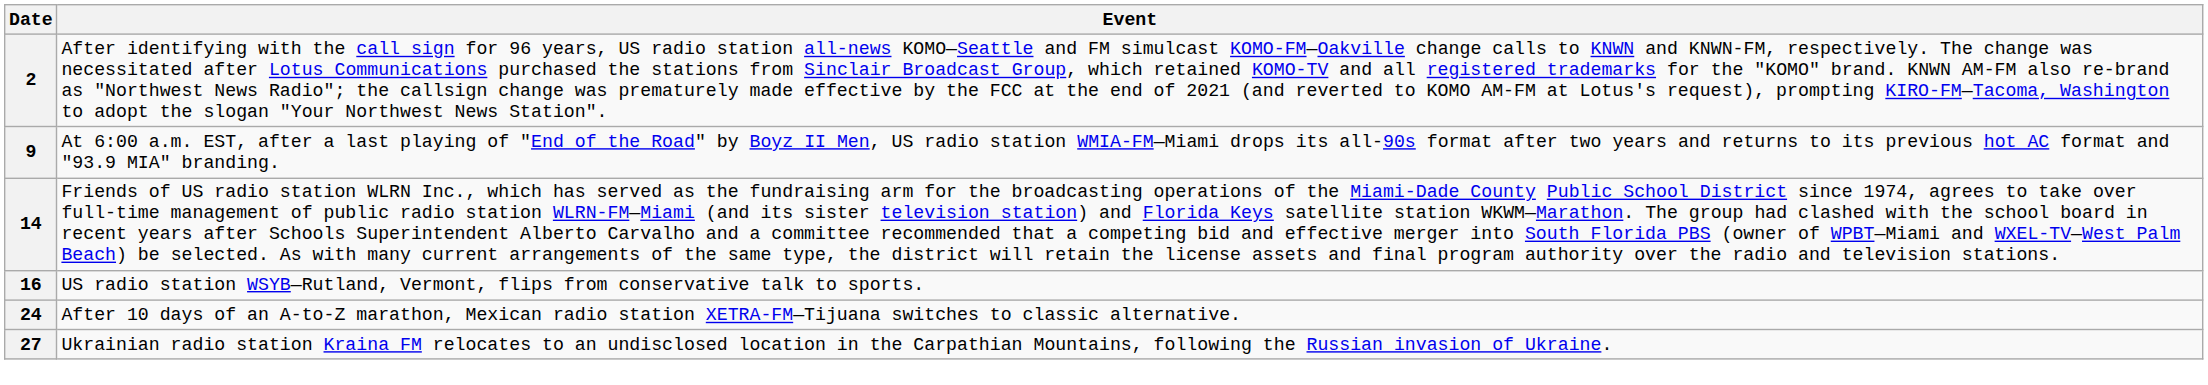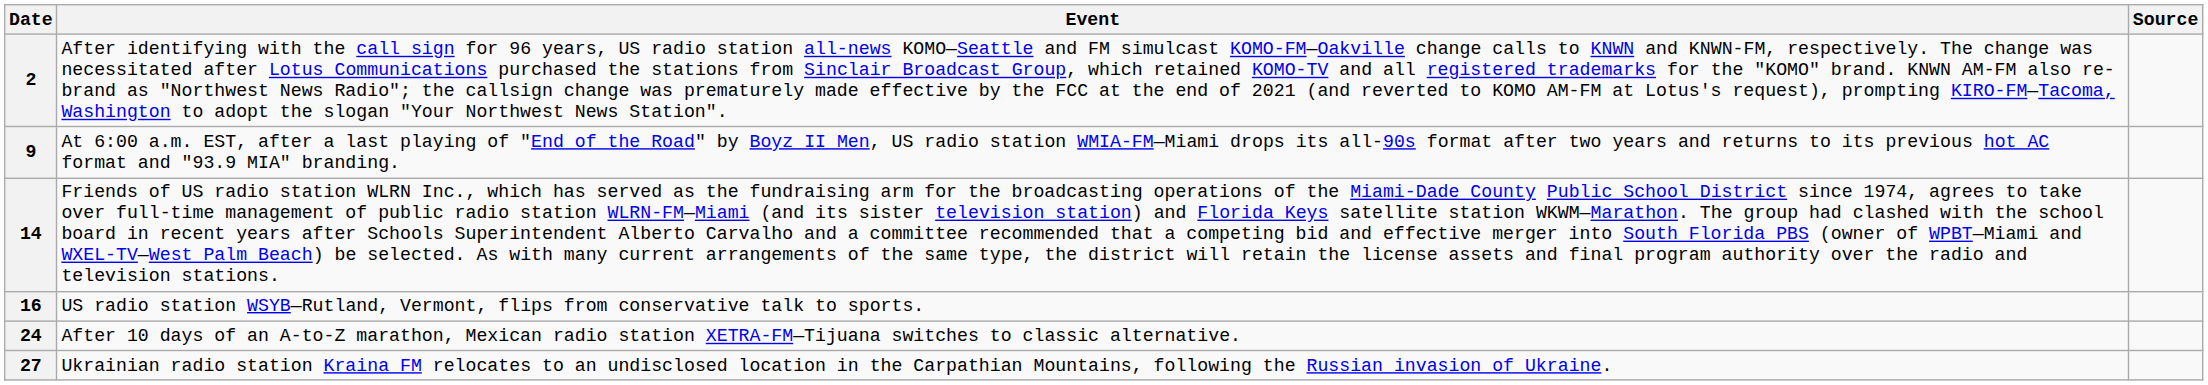 <table class=wikitable>
 <tr>
 <th>Date</th>
 <th>Event</th>
+<th>Source</th>
 </tr>
 <tr>
 <th>2</th>
 <td>After identifying with the <a href='#'>call sign</a> for 96 years, US radio station <a href='#'>all-news</a> KOMO—<a href='#'>Seattle</a> and FM simulcast <a href='#'>KOMO-FM</a>—<a href='#'>Oakville</a> change calls to <a href='#'>KNWN</a> and KNWN-FM, respectively. The change was necessitated after <a href='#'>Lotus Communications</a> purchased the stations from <a href='#'>Sinclair Broadcast Group</a>, which retained <a href='#'>KOMO-TV</a> and all <a href='#'>registered trademarks</a> for the "KOMO" brand. KNWN AM-FM also re-brand as "Northwest News Radio"; the callsign change was prematurely made effective by the FCC at the end of 2021 (and reverted to KOMO AM-FM at Lotus's request), prompting <a href='#'>KIRO-FM</a>—<a href='#'>Tacoma, Washington</a> to adopt the slogan "Your Northwest News Station".</td>
+<td></td>
 </tr>
 <tr>
 <th>9</th>
 <td>At 6:00 a.m. EST, after a last playing of "<a href='#'>End of the Road</a>" by <a href='#'>Boyz II Men</a>, US radio station <a href='#'>WMIA-FM</a>—Miami drops its all-<a href='#'>90s</a> format after two years and returns to its previous <a href='#'>hot AC</a> format and "93.9 MIA" branding.</td>
+<td></td>
 </tr>
 <tr>
 <th>14</th>
 <td>Friends of US radio station WLRN Inc., which has served as the fundraising arm for the broadcasting operations of the <a href='#'>Miami-Dade County</a> <a href='#'>Public School District</a> since 1974, agrees to take over full-time management of public radio station <a href='#'>WLRN-FM</a>—<a href='#'>Miami</a> (and its sister <a href='#'>television station</a>) and <a href='#'>Florida Keys</a> satellite station WKWM—<a href='#'>Marathon</a>. The group had clashed with the school board in recent years after Schools Superintendent Alberto Carvalho and a committee recommended that a competing bid and effective merger into <a href='#'>South Florida PBS</a> (owner of <a href='#'>WPBT</a>—Miami and <a href='#'>WXEL-TV</a>—<a href='#'>West Palm Beach</a>) be selected. As with many current arrangements of the same type, the district will retain the license assets and final program authority over the radio and television stations.</td>
+<td></td>
 </tr>
 <tr>
 <th>16</th>
 <td>US radio station <a href='#'>WSYB</a>—Rutland, Vermont, flips from conservative talk to sports.</td>
+<td></td>
 </tr>
 <tr>
 <th>24</th>
 <td>After 10 days of an A-to-Z marathon, Mexican radio station <a href='#'>XETRA-FM</a>—Tijuana switches to classic alternative.</td>
+<td></td>
 </tr>
 <tr>
 <th>27</th>
 <td>Ukrainian radio station <a href='#'>Kraina FM</a> relocates to an undisclosed location in the Carpathian Mountains, following the <a href='#'>Russian invasion of Ukraine</a>.</td>
+<td></td>
 </tr>
 </table>
